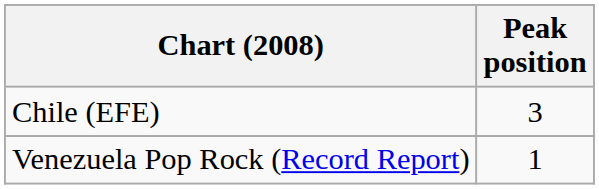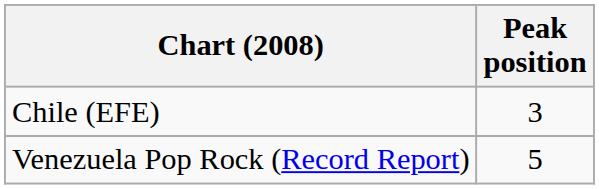 <table class="wikitable sortable">
 <tr>
 <th>Chart (2008)</th>
 <th>Peak<br>position</th>
 </tr>
 <tr>
 <td>Chile (EFE)</td>
 <td align="center">3</td>
 </tr>
 <tr>
 </tr>
 <tr>
 </tr>
 <tr>
 </tr>
 <tr>
 <td>Venezuela Pop Rock (<a href='#'>Record Report</a>)</td>
-<td align="center">1</td>
+<td align="center">5</td>
 </tr>
 </table>
